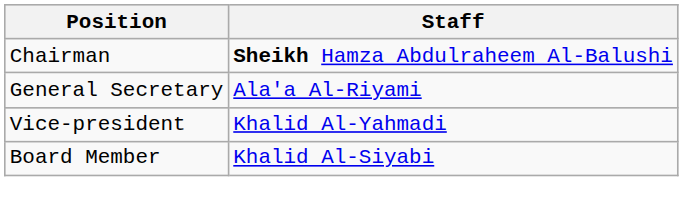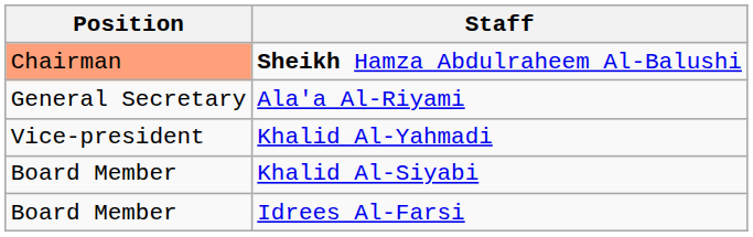 <table class=wikitable>
 <tr>
 <th>Position</th>
 <th>Staff</th>
 </tr>
 <tr>
-<td>Chairman</td>
+<td style="background: lightsalmon;">Chairman</td>
 <td><strong>Sheikh</strong> <a href='#'>Hamza Abdulraheem Al-Balushi</a></td>
 </tr>
 <tr>
 <td>General Secretary</td>
 <td><a href='#'>Ala'a Al-Riyami</a></td>
 </tr>
 <tr>
 <td>Vice-president</td>
 <td><a href='#'>Khalid Al-Yahmadi</a></td>
 </tr>
 <tr>
 <td>Board Member</td>
 <td><a href='#'>Khalid Al-Siyabi</a></td>
 </tr>
+<tr>
+<td>Board Member</td>
+<td><a href='#'>Idrees Al-Farsi</a></td>
+</tr>
 </table>
